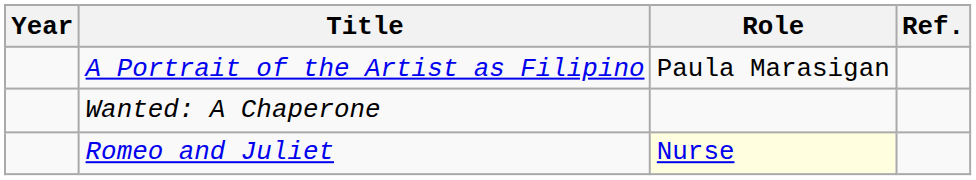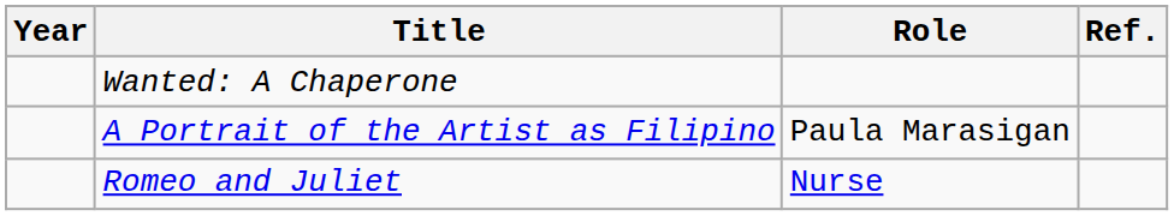 <table class="wikitable">
 <tr>
 <th>Year</th>
 <th>Title</th>
 <th>Role</th>
 <th>Ref.</th>
 </tr>
 <tr>
 <td></td>
+<td><em>Wanted: A Chaperone</em></td>
+<td></td>
+<td></td>
+</tr>
+<tr>
+<td></td>
 <td><em><a href='#'>A Portrait of the Artist as Filipino</a></em></td>
 <td>Paula Marasigan</td>
 <td></td>
 </tr>
 <tr>
 <td></td>
-<td><em>Wanted: A Chaperone</em></td>
-<td></td>
-<td></td>
-</tr>
-<tr>
-<td></td>
 <td><em><a href='#'>Romeo and Juliet</a></em></td>
-<td style="background: lightyellow;"><a href='#'>Nurse</a></td>
+<td><a href='#'>Nurse</a></td>
 <td></td>
 </tr>
 </table>
